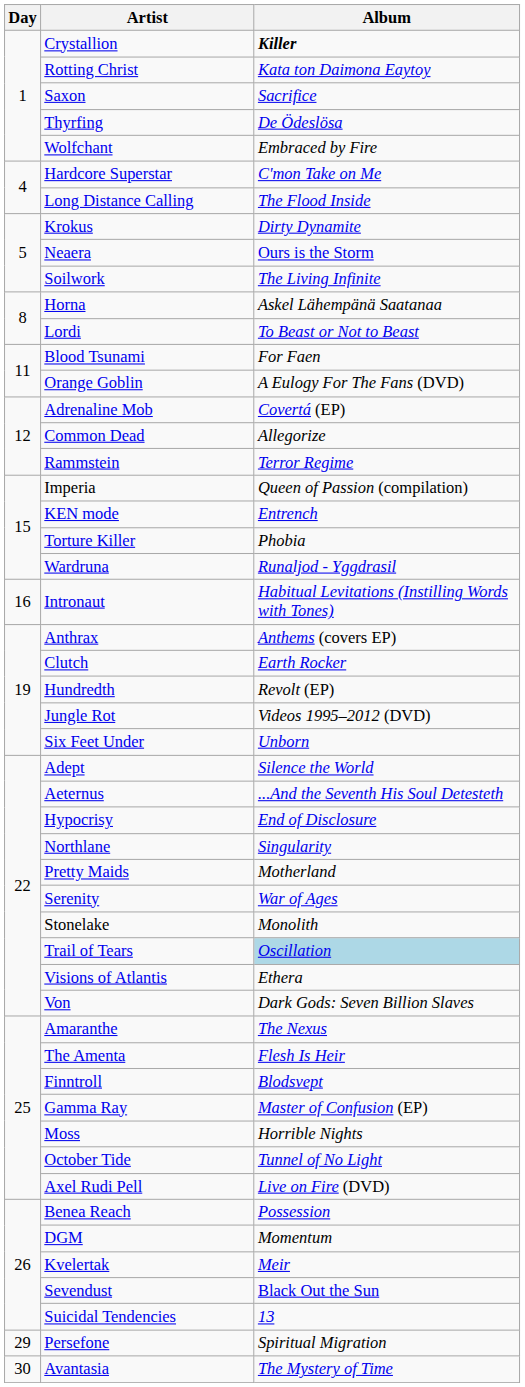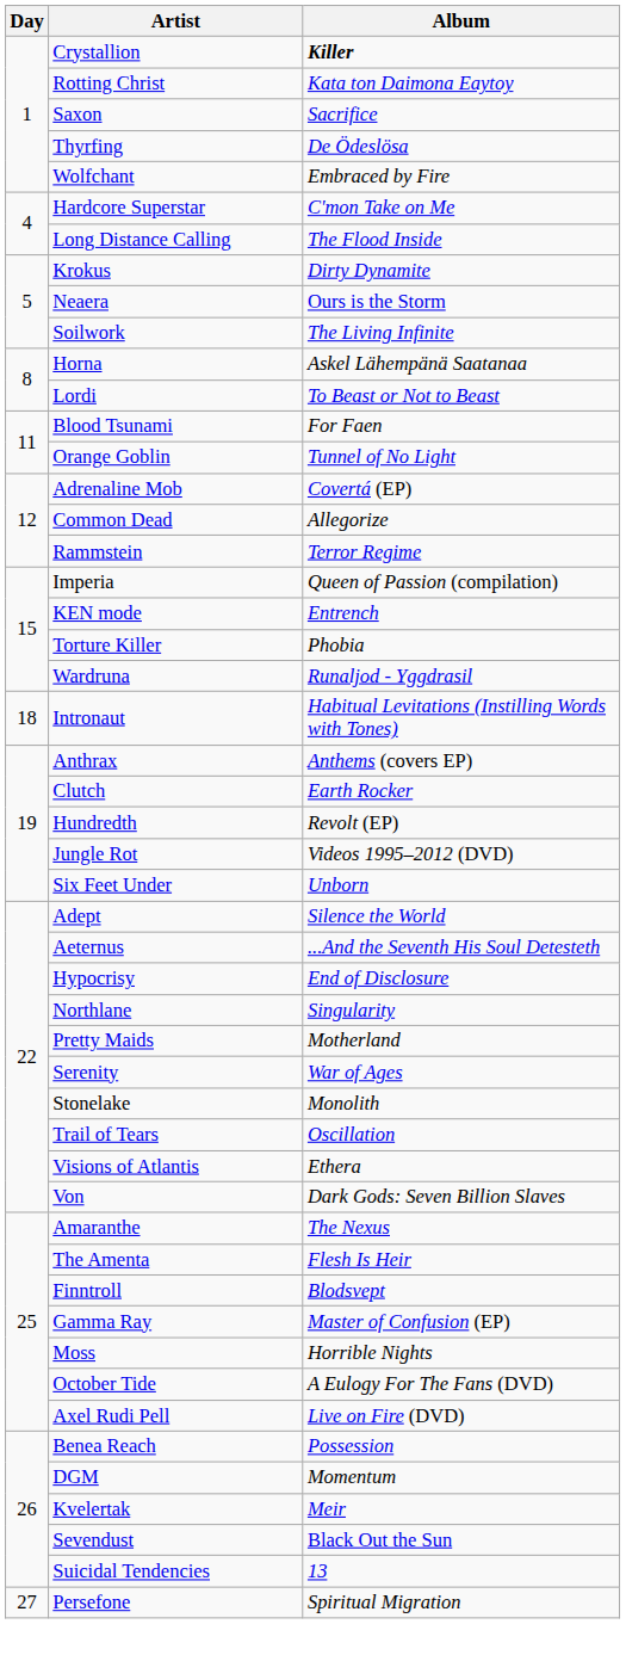 <table class="wikitable">
 <tr>
 <th style="width:20px;">Day</th>
 <th style="width:200px;">Artist</th>
 <th style="width:250px;">Album</th>
 </tr>
 <tr>
 <td style="text-align:center;" rowspan="5">1</td>
 <td><a href='#'>Crystallion</a></td>
 <td><strong><em>Killer</em></strong></td>
 </tr>
 <tr>
 <td><a href='#'>Rotting Christ</a></td>
 <td><em><a href='#'>Kata ton Daimona Eaytoy</a></em></td>
 </tr>
 <tr>
 <td><a href='#'>Saxon</a></td>
 <td><em><a href='#'>Sacrifice</a></em></td>
 </tr>
 <tr>
 <td><a href='#'>Thyrfing</a></td>
 <td><em><a href='#'>De Ödeslösa</a></em></td>
 </tr>
 <tr>
 <td><a href='#'>Wolfchant</a></td>
 <td><em>Embraced by Fire</em></td>
 </tr>
 <tr>
 <td style="text-align:center;" rowspan="2">4</td>
 <td><a href='#'>Hardcore Superstar</a></td>
 <td><em><a href='#'>C'mon Take on Me</a></em></td>
 </tr>
 <tr>
 <td><a href='#'>Long Distance Calling</a></td>
 <td><em><a href='#'>The Flood Inside</a></em></td>
 </tr>
 <tr>
 <td style="text-align:center;" rowspan="3">5</td>
 <td><a href='#'>Krokus</a></td>
 <td><em><a href='#'>Dirty Dynamite</a></em></td>
 </tr>
 <tr>
 <td><a href='#'>Neaera</a></td>
 <td><a href='#'>Ours is the Storm</a></td>
 </tr>
 <tr>
 <td><a href='#'>Soilwork</a></td>
 <td><em><a href='#'>The Living Infinite</a></em></td>
 </tr>
 <tr>
 <td style="text-align:center;" rowspan="2">8</td>
 <td><a href='#'>Horna</a></td>
 <td><em>Askel Lähempänä Saatanaa</em></td>
 </tr>
 <tr>
 <td><a href='#'>Lordi</a></td>
 <td><em><a href='#'>To Beast or Not to Beast</a></em></td>
 </tr>
 <tr>
 <td style="text-align:center;" rowspan="2">11</td>
 <td><a href='#'>Blood Tsunami</a></td>
 <td><em>For Faen</em></td>
 </tr>
 <tr>
 <td><a href='#'>Orange Goblin</a></td>
-<td><em>A Eulogy For The Fans</em> (DVD)</td>
+<td><em><a href='#'>Tunnel of No Light</a></em></td>
 </tr>
 <tr>
 <td style="text-align:center;" rowspan="3">12</td>
 <td><a href='#'>Adrenaline Mob</a></td>
 <td><em><a href='#'>Covertá</a></em> (EP)</td>
 </tr>
 <tr>
 <td><a href='#'>Common Dead</a></td>
 <td><em>Allegorize</em></td>
 </tr>
 <tr>
 <td><a href='#'>Rammstein</a></td>
 <td><em><a href='#'>Terror Regime</a></em></td>
 </tr>
 <tr>
 <td style="text-align:center;" rowspan="4">15</td>
 <td>Imperia</td>
 <td><em>Queen of Passion</em> (compilation)</td>
 </tr>
 <tr>
 <td><a href='#'>KEN mode</a></td>
 <td><em><a href='#'>Entrench</a></em></td>
 </tr>
 <tr>
 <td><a href='#'>Torture Killer</a></td>
 <td><em>Phobia</em></td>
 </tr>
 <tr>
 <td><a href='#'>Wardruna</a></td>
 <td><em><a href='#'>Runaljod - Yggdrasil</a></em></td>
 </tr>
 <tr>
-<td style="text-align:center;">16</td>
+<td style="text-align:center;">18</td>
 <td><a href='#'>Intronaut</a></td>
 <td><em><a href='#'>Habitual Levitations (Instilling Words with Tones)</a></em></td>
 </tr>
 <tr>
 <td style="text-align:center;" rowspan="5">19</td>
 <td><a href='#'>Anthrax</a></td>
 <td><em><a href='#'>Anthems</a></em> (covers EP)</td>
 </tr>
 <tr>
 <td><a href='#'>Clutch</a></td>
 <td><em><a href='#'>Earth Rocker</a></em></td>
 </tr>
 <tr>
 <td><a href='#'>Hundredth</a></td>
 <td><em>Revolt</em> (EP)</td>
 </tr>
 <tr>
 <td><a href='#'>Jungle Rot</a></td>
 <td><em>Videos 1995–2012</em> (DVD)</td>
 </tr>
 <tr>
 <td><a href='#'>Six Feet Under</a></td>
 <td><em><a href='#'>Unborn</a></em></td>
 </tr>
 <tr>
 <td style="text-align:center;" rowspan="10">22</td>
 <td><a href='#'>Adept</a></td>
 <td><em><a href='#'>Silence the World</a></em></td>
 </tr>
 <tr>
 <td><a href='#'>Aeternus</a></td>
 <td><em><a href='#'>...And the Seventh His Soul Detesteth</a></em></td>
 </tr>
 <tr>
 <td><a href='#'>Hypocrisy</a></td>
 <td><em><a href='#'>End of Disclosure</a></em></td>
 </tr>
 <tr>
 <td><a href='#'>Northlane</a></td>
 <td><em><a href='#'>Singularity</a></em></td>
 </tr>
 <tr>
 <td><a href='#'>Pretty Maids</a></td>
 <td><em>Motherland</em></td>
 </tr>
 <tr>
 <td><a href='#'>Serenity</a></td>
 <td><em><a href='#'>War of Ages</a></em></td>
 </tr>
 <tr>
 <td>Stonelake</td>
 <td><em>Monolith</em></td>
 </tr>
 <tr>
 <td><a href='#'>Trail of Tears</a></td>
-<td style="background: lightblue;"><em><a href='#'>Oscillation</a></em></td>
+<td><em><a href='#'>Oscillation</a></em></td>
 </tr>
 <tr>
 <td><a href='#'>Visions of Atlantis</a></td>
 <td><em>Ethera</em></td>
 </tr>
 <tr>
 <td><a href='#'>Von</a></td>
 <td><em>Dark Gods: Seven Billion Slaves</em></td>
 </tr>
 <tr>
 <td style="text-align:center;" rowspan="7">25</td>
 <td><a href='#'>Amaranthe</a></td>
 <td><em><a href='#'>The Nexus</a></em></td>
 </tr>
 <tr>
 <td><a href='#'>The Amenta</a></td>
 <td><em><a href='#'>Flesh Is Heir</a></em></td>
 </tr>
 <tr>
 <td><a href='#'>Finntroll</a></td>
 <td><em><a href='#'>Blodsvept</a></em></td>
 </tr>
 <tr>
 <td><a href='#'>Gamma Ray</a></td>
 <td><em><a href='#'>Master of Confusion</a></em> (EP)</td>
 </tr>
 <tr>
 <td><a href='#'>Moss</a></td>
 <td><em>Horrible Nights</em></td>
 </tr>
 <tr>
 <td><a href='#'>October Tide</a></td>
-<td><em><a href='#'>Tunnel of No Light</a></em></td>
+<td><em>A Eulogy For The Fans</em> (DVD)</td>
 </tr>
 <tr>
 <td><a href='#'>Axel Rudi Pell</a></td>
 <td><em><a href='#'>Live on Fire</a></em> (DVD)</td>
 </tr>
 <tr>
 <td style="text-align:center;" rowspan="5">26</td>
 <td><a href='#'>Benea Reach</a></td>
 <td><em><a href='#'>Possession</a></em></td>
 </tr>
 <tr>
 <td><a href='#'>DGM</a></td>
 <td><em>Momentum</em></td>
 </tr>
 <tr>
 <td><a href='#'>Kvelertak</a></td>
 <td><em><a href='#'>Meir</a></em></td>
 </tr>
 <tr>
 <td><a href='#'>Sevendust</a></td>
 <td><a href='#'>Black Out the Sun</a></td>
 </tr>
 <tr>
 <td><a href='#'>Suicidal Tendencies</a></td>
 <td><em><a href='#'>13</a></em></td>
 </tr>
 <tr>
-<td style="text-align:center;">29</td>
+<td style="text-align:center;">27</td>
 <td><a href='#'>Persefone</a></td>
 <td><em>Spiritual Migration</em></td>
 </tr>
-<tr>
-<td style="text-align:center;">30</td>
-<td><a href='#'>Avantasia</a></td>
-<td><em><a href='#'>The Mystery of Time</a></em></td>
-</tr>
 </table>
